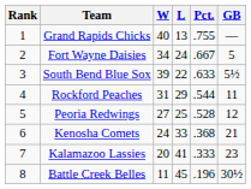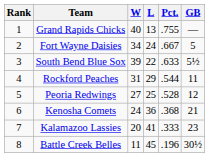 <table class="wikitable" style="text-align:center;">
 <tr>
 <th>Rank</th>
 <th>Team</th>
 <th><a href='#'>W</a></th>
 <th><a href='#'>L</a></th>
 <th><a href='#'>Pct.</a></th>
 <th><a href='#'>GB</a></th>
 </tr>
 <tr>
 <td>1</td>
 <td><a href='#'>Grand Rapids Chicks</a></td>
 <td>40</td>
 <td>13</td>
 <td>.755</td>
 <td>—</td>
 </tr>
 <tr>
 <td>2</td>
 <td><a href='#'>Fort Wayne Daisies</a></td>
 <td>34</td>
 <td>24</td>
 <td>.667</td>
 <td>5</td>
 </tr>
 <tr>
 <td>3</td>
 <td><a href='#'>South Bend Blue Sox</a></td>
 <td>39</td>
 <td>22</td>
 <td>.633</td>
 <td>5½</td>
 </tr>
 <tr>
 <td>4</td>
 <td><a href='#'>Rockford Peaches</a></td>
 <td>31</td>
 <td>29</td>
 <td>.544</td>
 <td>11</td>
 </tr>
 <tr>
 <td>5</td>
 <td><a href='#'>Peoria Redwings</a></td>
 <td>27</td>
 <td>25</td>
 <td>.528</td>
 <td>12</td>
 </tr>
 <tr>
 <td>6</td>
 <td><a href='#'>Kenosha Comets</a></td>
 <td>24</td>
-<td>33</td>
+<td>36</td>
 <td>.368</td>
 <td>21</td>
 </tr>
 <tr>
 <td>7</td>
 <td><a href='#'>Kalamazoo Lassies</a></td>
 <td>20</td>
 <td>41</td>
 <td>.333</td>
 <td>23</td>
 </tr>
 <tr>
 <td>8</td>
 <td><a href='#'>Battle Creek Belles</a></td>
 <td>11</td>
 <td>45</td>
 <td>.196</td>
 <td>30½</td>
 </tr>
 </table>
